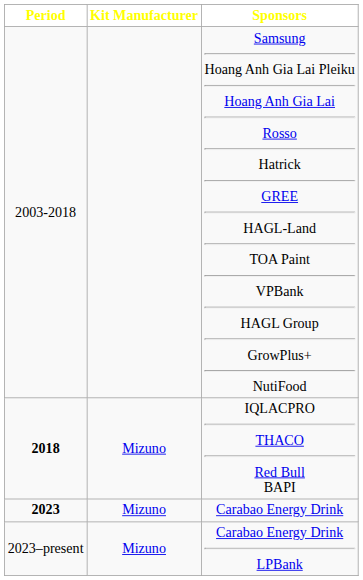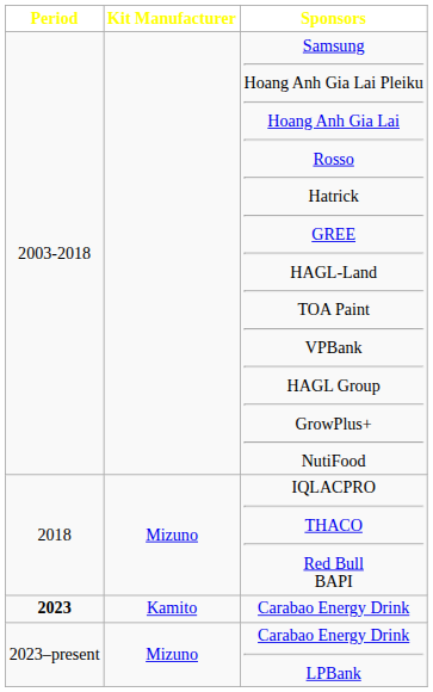 <table class="wikitable" style="text-align: center">
 <tr>
 <th style="background:white; color:Yellow;">Period</th>
 <th style="background:white; color:Yellow;">Kit Manufacturer</th>
 <th style="background:white; color:Yellow;">Sponsors</th>
 </tr>
 <tr>
 <td>2003-2018</td>
 <td></td>
 <td><a href='#'>Samsung</a><hr> Hoang Anh Gia Lai Pleiku <hr><a href='#'>Hoang Anh Gia Lai</a> <hr> <a href='#'>Rosso</a> <hr> Hatrick <hr> <a href='#'>GREE</a> <hr> HAGL-Land <hr> TOA Paint <hr> VPBank <hr> HAGL Group <hr> GrowPlus+ <hr> NutiFood</td>
 </tr>
 <tr>
-<td><strong>2018</strong></td>
+<td>2018</td>
 <td> <a href='#'>Mizuno</a></td>
 <td>IQLACPRO <hr> <a href='#'>THACO</a> <hr> <a href='#'>Red Bull</a><br>BAPI<br></td>
 </tr>
 <tr>
 <td><strong>2023</strong></td>
-<td> <a href='#'>Mizuno</a></td>
+<td> <a href='#'>Kamito</a></td>
 <td><a href='#'>Carabao Energy Drink</a></td>
 </tr>
 <tr>
 <td>2023–present</td>
 <td> <a href='#'>Mizuno</a></td>
 <td><a href='#'>Carabao Energy Drink</a> <hr> <a href='#'>LPBank</a></td>
 </tr>
 </table>
